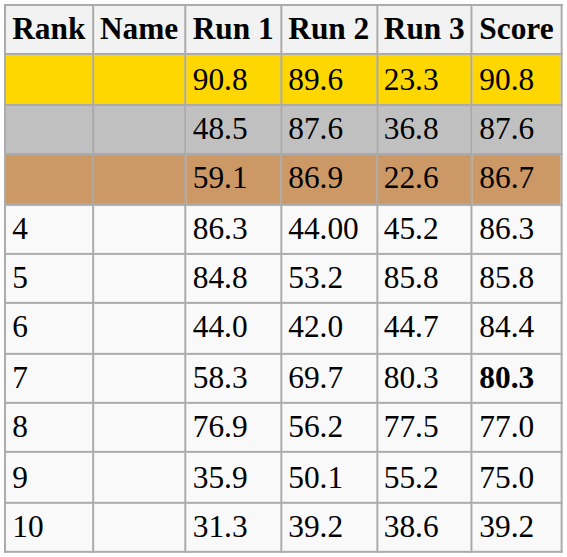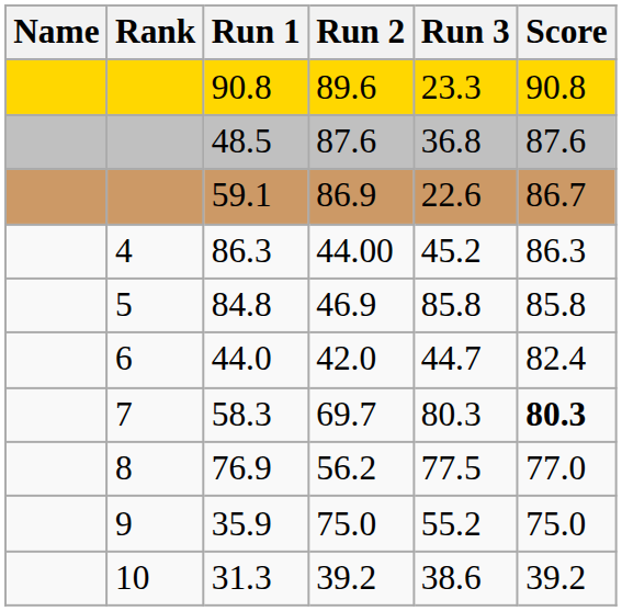 <table class="wikitable">
 <tr>
+<th>Name</th>
 <th>Rank</th>
-<th>Name</th>
 <th>Run 1</th>
 <th>Run 2</th>
 <th>Run 3</th>
 <th>Score</th>
 </tr>
 <tr bgcolor="gold">
 <td></td>
 <td></td>
 <td>90.8</td>
 <td>89.6</td>
 <td>23.3</td>
 <td>90.8</td>
 </tr>
 <tr bgcolor="silver">
 <td></td>
 <td></td>
 <td>48.5</td>
 <td>87.6</td>
 <td>36.8</td>
 <td>87.6</td>
 </tr>
 <tr bgcolor="CC9966">
 <td></td>
 <td></td>
 <td>59.1</td>
 <td>86.9</td>
 <td>22.6</td>
 <td>86.7</td>
 </tr>
 <tr>
+<td></td>
 <td>4</td>
-<td></td>
 <td>86.3</td>
 <td>44.00</td>
 <td>45.2</td>
 <td>86.3</td>
 </tr>
 <tr>
+<td></td>
 <td>5</td>
-<td></td>
 <td>84.8</td>
-<td>53.2</td>
+<td>46.9</td>
 <td>85.8</td>
 <td>85.8</td>
 </tr>
 <tr>
+<td></td>
 <td>6</td>
-<td></td>
 <td>44.0</td>
 <td>42.0</td>
 <td>44.7</td>
-<td>84.4</td>
+<td>82.4</td>
 </tr>
 <tr>
+<td></td>
 <td>7</td>
-<td></td>
 <td>58.3</td>
 <td>69.7</td>
 <td>80.3</td>
 <td><strong>80.3</strong></td>
 </tr>
 <tr>
+<td></td>
 <td>8</td>
-<td></td>
 <td>76.9</td>
 <td>56.2</td>
 <td>77.5</td>
 <td>77.0</td>
 </tr>
 <tr>
+<td></td>
 <td>9</td>
-<td></td>
 <td>35.9</td>
-<td>50.1</td>
+<td>75.0</td>
 <td>55.2</td>
 <td>75.0</td>
 </tr>
 <tr>
+<td></td>
 <td>10</td>
-<td></td>
 <td>31.3</td>
 <td>39.2</td>
 <td>38.6</td>
 <td>39.2</td>
 </tr>
 </table>
